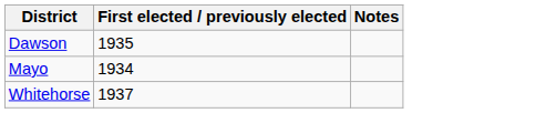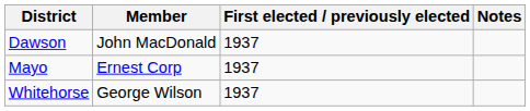 <table class="wikitable sortable">
 <tr>
 <th>District</th>
+<th>Member</th>
 <th>First elected / previously elected</th>
 <th>Notes</th>
 </tr>
 <tr>
 <td><a href='#'>Dawson</a></td>
-<td>1935</td>
+<td>John MacDonald</td>
+<td>1937</td>
 <td></td>
 </tr>
 <tr>
 <td><a href='#'>Mayo</a></td>
-<td>1934</td>
+<td><a href='#'>Ernest Corp</a></td>
+<td>1937</td>
 <td></td>
 </tr>
 <tr>
 <td><a href='#'>Whitehorse</a></td>
+<td>George Wilson</td>
 <td>1937</td>
 <td></td>
 </tr>
 </table>
